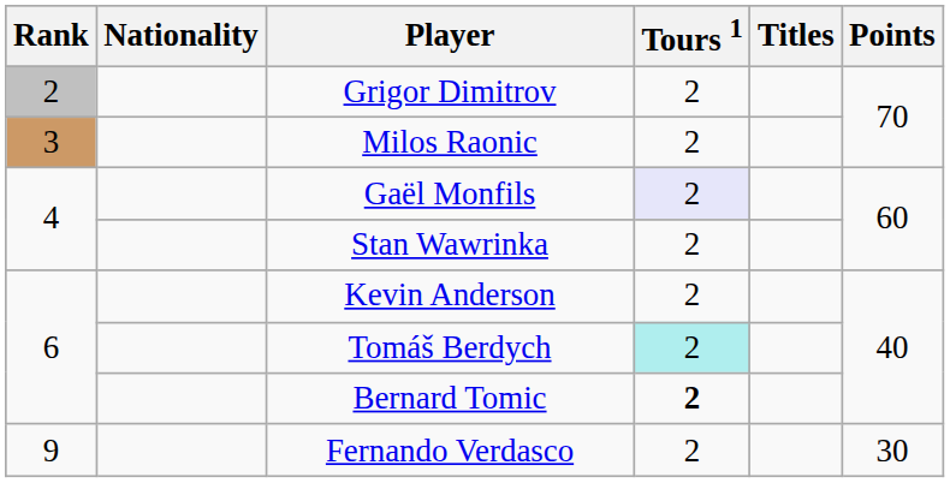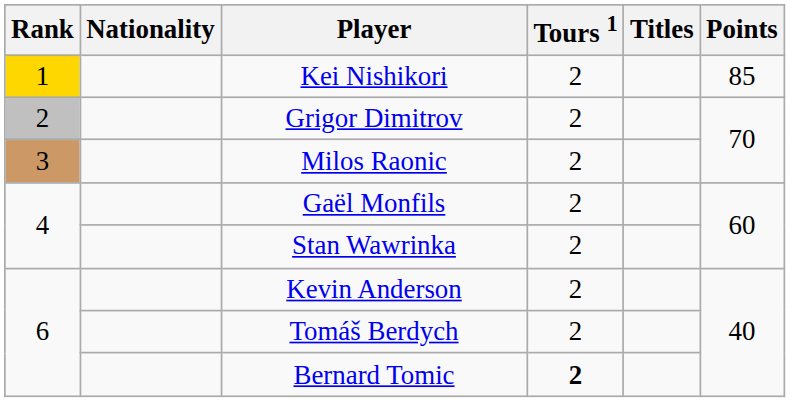 <table class="sortable wikitable" style="text-align:center">
 <tr bgcolor=#efefef>
 <th>Rank</th>
 <th>Nationality</th>
 <th width=175>Player</th>
 <th>Tours <sup>1</sup></th>
 <th>Titles</th>
 <th>Points</th>
+</tr>
+<tr>
+<td style="background:gold;">1</td>
+<td></td>
+<td><a href='#'>Kei Nishikori</a></td>
+<td>2</td>
+<td></td>
+<td>85</td>
 </tr>
 <tr>
 <td style="background:silver;">2</td>
 <td></td>
 <td><a href='#'>Grigor Dimitrov</a></td>
 <td>2</td>
 <td></td>
 <td rowspan=2>70</td>
 </tr>
 <tr>
 <td style="background:#c96;">3</td>
 <td></td>
 <td><a href='#'>Milos Raonic</a></td>
 <td>2</td>
 <td></td>
 </tr>
 <tr>
 <td rowspan=2>4</td>
 <td></td>
 <td><a href='#'>Gaël Monfils</a></td>
-<td style="background: lavender;">2</td>
+<td>2</td>
 <td></td>
 <td rowspan=2>60</td>
 </tr>
 <tr>
 <td></td>
 <td><a href='#'>Stan Wawrinka</a></td>
 <td>2</td>
 <td></td>
 </tr>
 <tr>
 <td rowspan=3>6</td>
 <td></td>
 <td><a href='#'>Kevin Anderson</a></td>
 <td>2</td>
 <td></td>
 <td rowspan=3>40</td>
 </tr>
 <tr>
 <td></td>
 <td><a href='#'>Tomáš Berdych</a></td>
-<td style="background: paleturquoise;">2</td>
+<td>2</td>
 <td></td>
 </tr>
 <tr>
 <td></td>
 <td><a href='#'>Bernard Tomic</a></td>
 <td><strong>2</strong></td>
 <td></td>
 </tr>
-<tr>
-<td>9</td>
-<td></td>
-<td><a href='#'>Fernando Verdasco</a></td>
-<td>2</td>
-<td></td>
-<td>30</td>
-</tr>
 </table>
